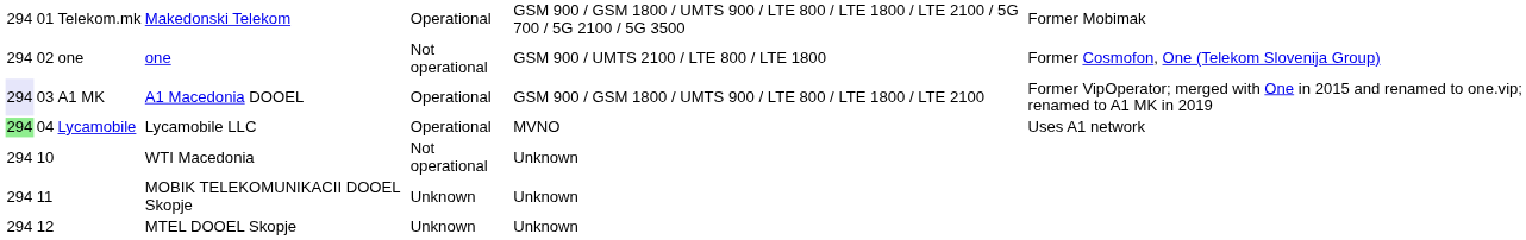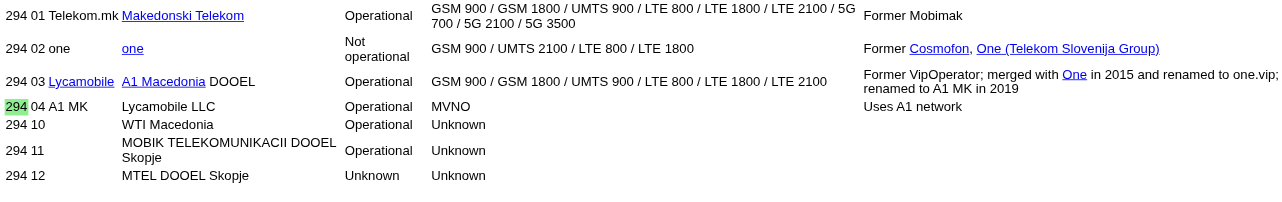 <table>
 <tr>
 <td>294</td>
 <td>01</td>
 <td>Telekom.mk</td>
 <td><a href='#'>Makedonski Telekom</a></td>
 <td>Operational</td>
 <td>GSM 900 / GSM 1800 / UMTS 900 / LTE 800 / LTE 1800 / LTE 2100 / 5G 700 / 5G 2100 / 5G 3500</td>
 <td>Former Mobimak</td>
 </tr>
 <tr>
 <td>294</td>
 <td>02</td>
 <td>one</td>
 <td><a href='#'>one</a></td>
 <td>Not operational</td>
 <td>GSM 900 / UMTS 2100 / LTE 800 / LTE 1800</td>
 <td>Former <a href='#'>Cosmofon</a>, <a href='#'>One (Telekom Slovenija Group)</a></td>
 </tr>
 <tr>
-<td style="background: lavender;">294</td>
+<td>294</td>
 <td>03</td>
-<td>A1 MK</td>
+<td><a href='#'>Lycamobile</a></td>
 <td><a href='#'>A1 Macedonia</a> DOOEL</td>
 <td>Operational</td>
 <td>GSM 900 / GSM 1800 / UMTS 900 / LTE 800 / LTE 1800 / LTE 2100</td>
 <td>Former VipOperator; merged with <a href='#'>One</a> in 2015 and renamed to one.vip; renamed to A1  MK in 2019</td>
 </tr>
 <tr>
 <td style="background: lightgreen;">294</td>
 <td>04</td>
-<td><a href='#'>Lycamobile</a></td>
+<td>A1 MK</td>
 <td>Lycamobile LLC</td>
 <td>Operational</td>
 <td>MVNO</td>
 <td>Uses A1 network </td>
 </tr>
 <tr>
 <td>294</td>
 <td>10</td>
 <td></td>
 <td>WTI Macedonia</td>
-<td>Not operational</td>
+<td>Operational</td>
 <td>Unknown</td>
 <td></td>
 </tr>
 <tr>
 <td>294</td>
 <td>11</td>
 <td></td>
 <td>MOBIK TELEKOMUNIKACII DOOEL Skopje</td>
-<td>Unknown</td>
+<td>Operational</td>
 <td>Unknown</td>
 <td></td>
 </tr>
 <tr>
 <td>294</td>
 <td>12</td>
 <td></td>
 <td>MTEL DOOEL Skopje</td>
 <td>Unknown</td>
 <td>Unknown</td>
 <td></td>
 </tr>
 </table>
